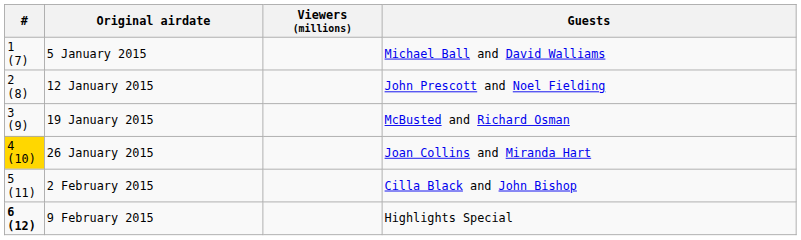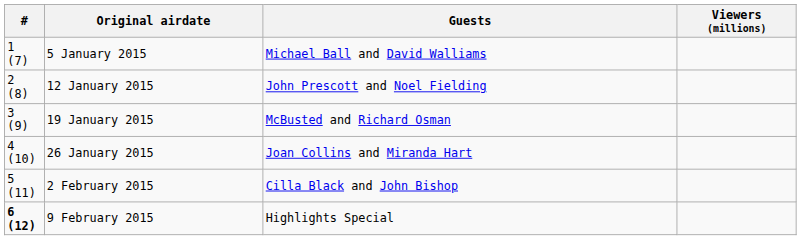 <table class="wikitable">
 <tr>
 <th style="width:5%;">#</th>
 <th>Original airdate</th>
+<th>Guests</th>
 <th>Viewers<br><small>(millions)</small></th>
-<th>Guests</th>
 </tr>
 <tr>
 <td>1 (7)</td>
 <td>5 January 2015</td>
+<td><a href='#'>Michael Ball</a> and <a href='#'>David Walliams</a></td>
 <td></td>
-<td><a href='#'>Michael Ball</a> and <a href='#'>David Walliams</a></td>
 </tr>
 <tr>
 <td>2 (8)</td>
 <td>12 January 2015</td>
+<td><a href='#'>John Prescott</a> and <a href='#'>Noel Fielding</a></td>
 <td></td>
-<td><a href='#'>John Prescott</a> and <a href='#'>Noel Fielding</a></td>
 </tr>
 <tr>
 <td>3 (9)</td>
 <td>19 January 2015</td>
+<td><a href='#'>McBusted</a> and <a href='#'>Richard Osman</a></td>
 <td></td>
-<td><a href='#'>McBusted</a> and <a href='#'>Richard Osman</a></td>
 </tr>
 <tr>
-<td style="background: gold;">4 (10)</td>
+<td>4 (10)</td>
 <td>26 January 2015</td>
+<td><a href='#'>Joan Collins</a> and <a href='#'>Miranda Hart</a></td>
 <td></td>
-<td><a href='#'>Joan Collins</a> and <a href='#'>Miranda Hart</a></td>
 </tr>
 <tr>
 <td>5 (11)</td>
 <td>2 February 2015</td>
+<td><a href='#'>Cilla Black</a> and <a href='#'>John Bishop</a></td>
 <td></td>
-<td><a href='#'>Cilla Black</a> and <a href='#'>John Bishop</a></td>
 </tr>
 <tr>
 <td><strong>6 (12)</strong></td>
 <td>9 February 2015</td>
+<td>Highlights Special</td>
 <td></td>
-<td>Highlights Special</td>
 </tr>
 </table>
